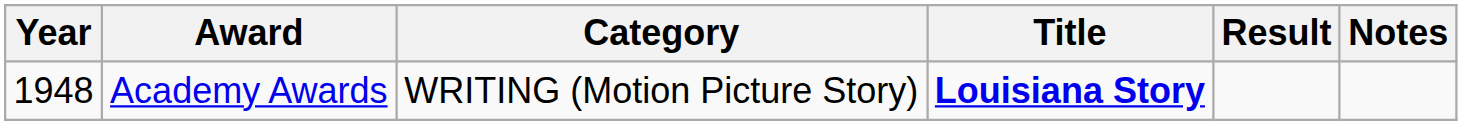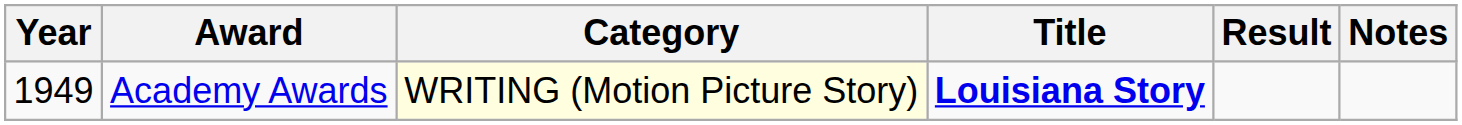 <table class="wikitable">
 <tr>
 <th>Year</th>
 <th>Award</th>
 <th>Category</th>
 <th>Title</th>
 <th>Result</th>
 <th>Notes</th>
 </tr>
 <tr>
-<td>1948</td>
+<td>1949</td>
 <td><a href='#'>Academy Awards</a></td>
-<td>WRITING (Motion Picture Story)</td>
+<td style="background: lightyellow;">WRITING (Motion Picture Story)</td>
 <td><strong><a href='#'>Louisiana Story</a></strong></td>
 <td></td>
 <td></td>
 </tr>
 </table>
